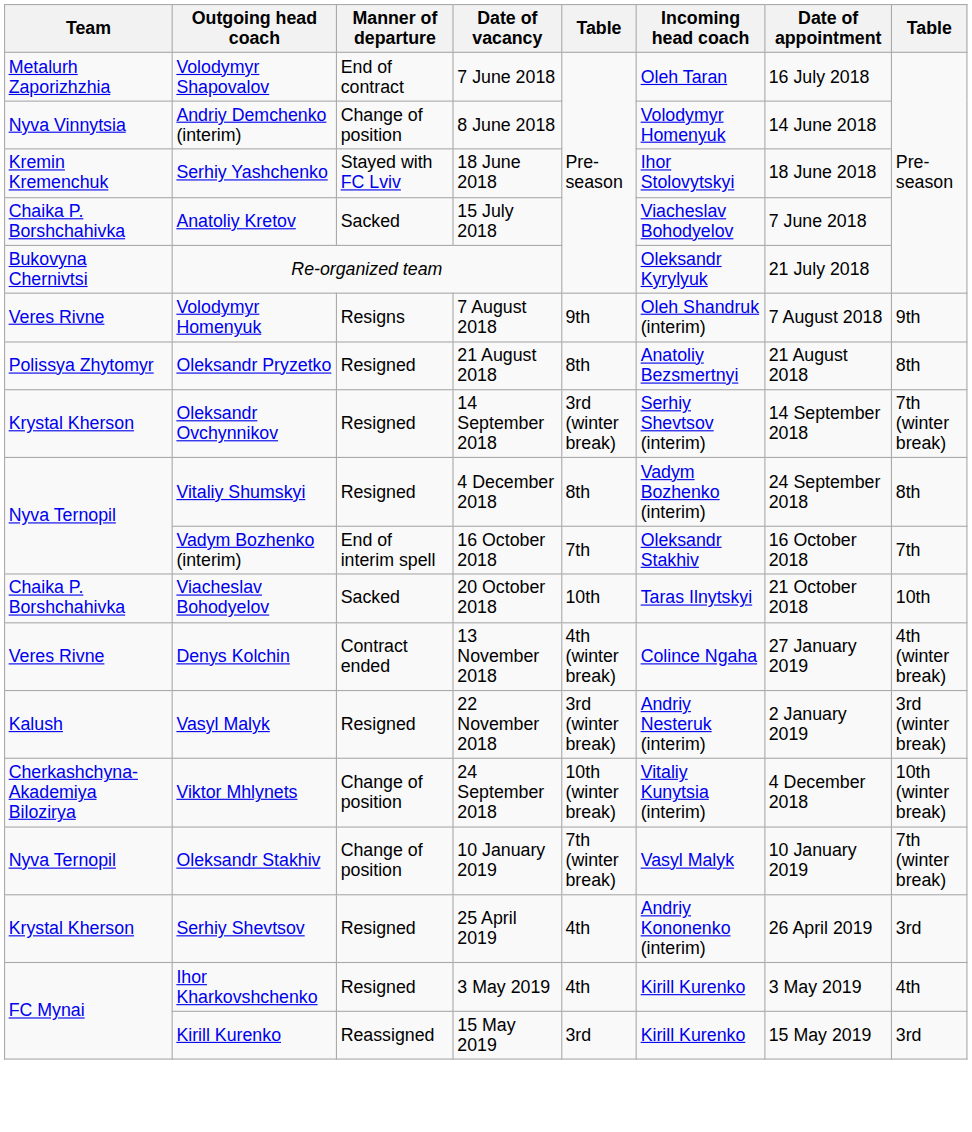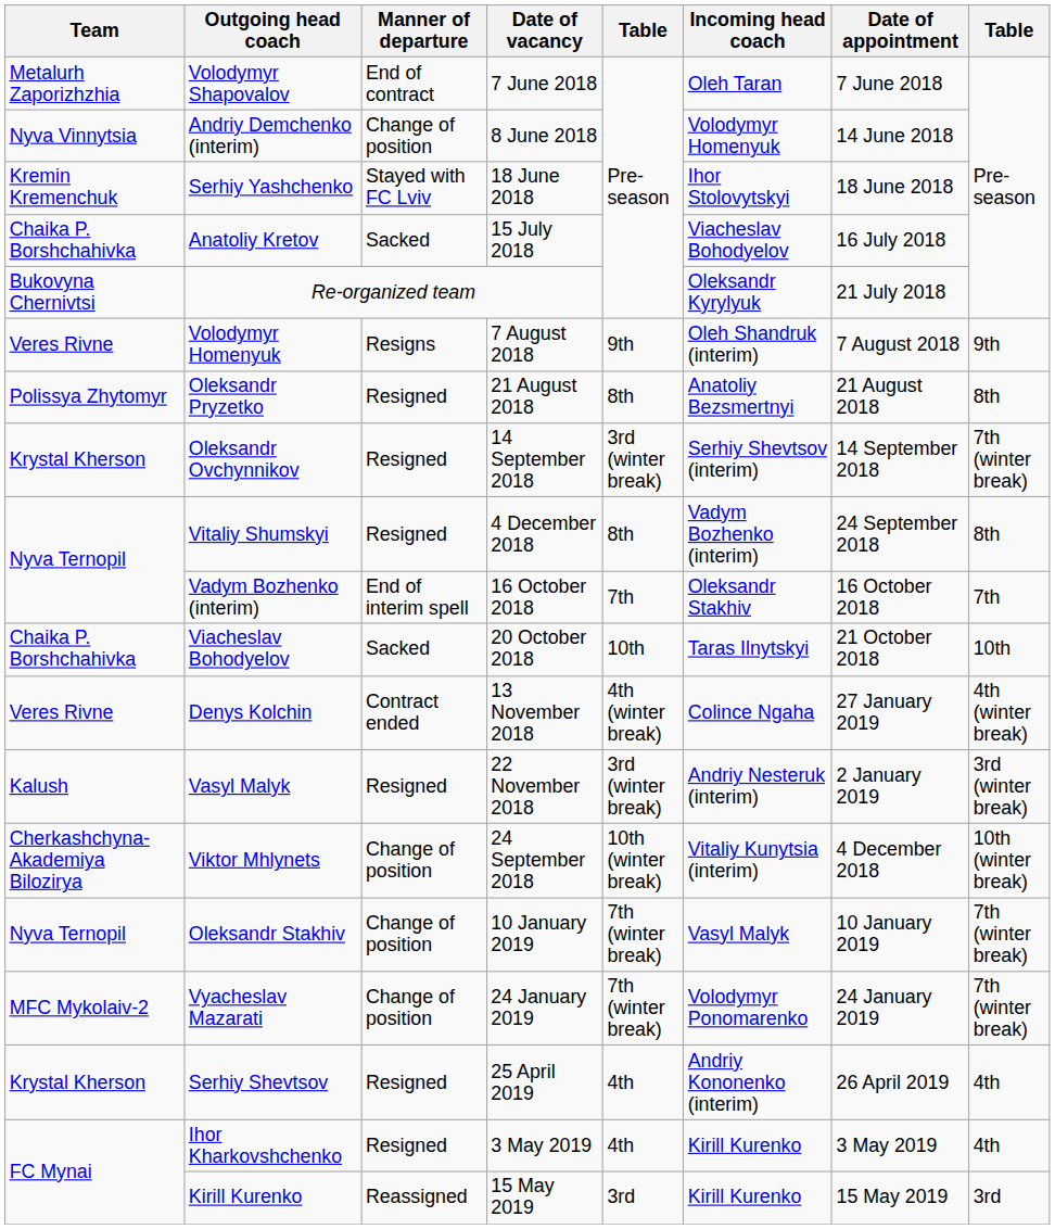 <table class="wikitable sortable">
 <tr>
 <th>Team</th>
 <th>Outgoing head coach</th>
 <th>Manner of departure</th>
 <th>Date of vacancy</th>
 <th>Table</th>
 <th>Incoming head coach</th>
 <th>Date of appointment</th>
 <th>Table</th>
 </tr>
 <tr>
 <td><a href='#'>Metalurh Zaporizhzhia</a></td>
 <td> <a href='#'>Volodymyr Shapovalov</a></td>
 <td>End of contract</td>
 <td>7 June 2018</td>
 <td rowspan=5>Pre-season</td>
 <td> <a href='#'>Oleh Taran</a></td>
-<td>16 July 2018</td>
+<td>7 June 2018</td>
 <td rowspan=5>Pre-season</td>
 </tr>
 <tr>
 <td><a href='#'>Nyva Vinnytsia</a></td>
 <td> <a href='#'>Andriy Demchenko</a> (interim)</td>
 <td>Change of position</td>
 <td>8 June 2018</td>
 <td> <a href='#'>Volodymyr Homenyuk</a></td>
 <td>14 June 2018</td>
 </tr>
 <tr>
 <td><a href='#'>Kremin Kremenchuk</a></td>
 <td> <a href='#'>Serhiy Yashchenko</a></td>
 <td>Stayed with <a href='#'>FC Lviv</a></td>
 <td>18 June 2018</td>
 <td> <a href='#'>Ihor Stolovytskyi</a></td>
 <td>18 June 2018</td>
 </tr>
 <tr>
 <td><a href='#'>Chaika P. Borshchahivka</a></td>
 <td> <a href='#'>Anatoliy Kretov</a></td>
 <td>Sacked</td>
 <td>15 July 2018</td>
 <td> <a href='#'>Viacheslav Bohodyelov</a></td>
-<td>7 June 2018</td>
+<td>16 July 2018</td>
 </tr>
 <tr>
 <td><a href='#'>Bukovyna Chernivtsi</a></td>
 <td colspan=3 align=center><em>Re-organized team <small></small></em></td>
 <td> <a href='#'>Oleksandr Kyrylyuk</a></td>
 <td>21 July 2018</td>
 </tr>
 <tr>
 <td><a href='#'>Veres Rivne</a></td>
 <td> <a href='#'>Volodymyr Homenyuk</a></td>
 <td>Resigns</td>
 <td>7 August 2018</td>
 <td>9th</td>
 <td> <a href='#'>Oleh Shandruk</a> (interim)</td>
 <td>7 August 2018</td>
 <td>9th</td>
 </tr>
 <tr>
 <td><a href='#'>Polissya Zhytomyr</a></td>
 <td> <a href='#'>Oleksandr Pryzetko</a></td>
 <td>Resigned</td>
 <td>21 August 2018</td>
 <td>8th</td>
 <td> <a href='#'>Anatoliy Bezsmertnyi</a></td>
 <td>21 August 2018</td>
 <td>8th</td>
 </tr>
 <tr>
 <td><a href='#'>Krystal Kherson</a></td>
 <td> <a href='#'>Oleksandr Ovchynnikov</a></td>
 <td>Resigned</td>
 <td>14 September 2018</td>
 <td>3rd<br>(winter break)</td>
 <td> <a href='#'>Serhiy Shevtsov</a> (interim)</td>
 <td>14 September 2018</td>
 <td>7th<br>(winter break)</td>
 </tr>
 <tr>
 <td rowspan=2><a href='#'>Nyva Ternopil</a></td>
 <td> <a href='#'>Vitaliy Shumskyi</a></td>
 <td>Resigned</td>
 <td>4 December 2018</td>
 <td>8th</td>
 <td> <a href='#'>Vadym Bozhenko</a> (interim)</td>
 <td>24 September 2018</td>
 <td>8th</td>
 </tr>
 <tr>
 <td> <a href='#'>Vadym Bozhenko</a> (interim)</td>
 <td>End of interim spell</td>
 <td>16 October 2018</td>
 <td>7th</td>
 <td> <a href='#'>Oleksandr Stakhiv</a></td>
 <td>16 October 2018</td>
 <td>7th</td>
 </tr>
 <tr>
 <td><a href='#'>Chaika P. Borshchahivka</a></td>
 <td> <a href='#'>Viacheslav Bohodyelov</a></td>
 <td>Sacked</td>
 <td>20 October 2018</td>
 <td>10th</td>
 <td> <a href='#'>Taras Ilnytskyi</a></td>
 <td>21 October 2018</td>
 <td>10th</td>
 </tr>
 <tr>
 <td><a href='#'>Veres Rivne</a></td>
 <td> <a href='#'>Denys Kolchin</a></td>
 <td>Contract ended</td>
 <td>13 November 2018</td>
 <td>4th<br>(winter break)</td>
 <td> <a href='#'>Colince Ngaha</a></td>
 <td>27 January 2019</td>
 <td>4th<br>(winter break)</td>
 </tr>
 <tr>
 <td><a href='#'>Kalush</a></td>
 <td> <a href='#'>Vasyl Malyk</a></td>
 <td>Resigned</td>
 <td>22 November 2018</td>
 <td>3rd<br>(winter break)</td>
 <td> <a href='#'>Andriy Nesteruk</a> (interim)</td>
 <td>2 January 2019</td>
 <td>3rd<br>(winter break)</td>
 </tr>
 <tr>
 <td><a href='#'>Cherkashchyna-Akademiya Bilozirya</a></td>
 <td> <a href='#'>Viktor Mhlynets</a></td>
 <td>Change of position</td>
 <td>24 September 2018</td>
 <td>10th<br>(winter break)</td>
 <td> <a href='#'>Vitaliy Kunytsia</a> (interim)</td>
 <td>4 December 2018</td>
 <td>10th<br>(winter break)</td>
 </tr>
 <tr>
 <td><a href='#'>Nyva Ternopil</a></td>
 <td> <a href='#'>Oleksandr Stakhiv</a></td>
 <td>Change of position</td>
 <td>10 January 2019</td>
 <td>7th<br>(winter break)</td>
 <td> <a href='#'>Vasyl Malyk</a></td>
 <td>10 January 2019</td>
 <td>7th<br>(winter break)</td>
 </tr>
 <tr>
+<td><a href='#'>MFC Mykolaiv-2</a></td>
+<td> <a href='#'>Vyacheslav Mazarati</a></td>
+<td>Change of position</td>
+<td>24 January 2019</td>
+<td>7th<br>(winter break)</td>
+<td> <a href='#'>Volodymyr Ponomarenko</a></td>
+<td>24 January 2019</td>
+<td>7th<br>(winter break)</td>
+</tr>
+<tr>
 <td><a href='#'>Krystal Kherson</a></td>
 <td> <a href='#'>Serhiy Shevtsov</a></td>
 <td>Resigned</td>
 <td>25 April 2019</td>
 <td>4th</td>
 <td> <a href='#'>Andriy Kononenko</a> (interim)</td>
 <td>26 April 2019</td>
-<td>3rd</td>
+<td>4th</td>
 </tr>
 <tr>
 <td rowspan=2><a href='#'>FC Mynai</a></td>
 <td> <a href='#'>Ihor Kharkovshchenko</a></td>
 <td>Resigned</td>
 <td>3 May 2019</td>
 <td>4th</td>
 <td> <a href='#'>Kirill Kurenko</a> </td>
 <td>3 May 2019</td>
 <td>4th</td>
 </tr>
 <tr>
 <td> <a href='#'>Kirill Kurenko</a> </td>
 <td>Reassigned</td>
 <td>15 May 2019</td>
 <td>3rd</td>
 <td> <a href='#'>Kirill Kurenko</a></td>
 <td>15 May 2019</td>
 <td>3rd</td>
 </tr>
 </table>
